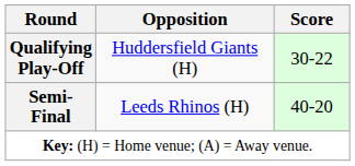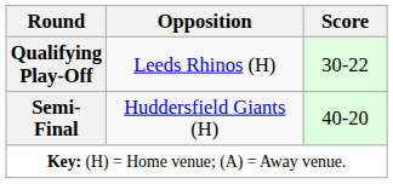 <table class="wikitable plainrowheaders" style="text-align:center;margin-left:1em;">
 <tr>
 <th width="25">Round</th>
 <th width="150">Opposition</th>
 <th width="60">Score</th>
 </tr>
 <tr>
 <th scope=row style="text-align:center">Qualifying Play-Off</th>
-<td> <a href='#'>Huddersfield Giants</a> (H)</td>
+<td> <a href='#'>Leeds Rhinos</a> (H)</td>
 <td bgcolor=DDFFDD>30-22</td>
 </tr>
 <tr>
 <th scope=row style="text-align:center">Semi-Final</th>
-<td> <a href='#'>Leeds Rhinos</a> (H)</td>
+<td> <a href='#'>Huddersfield Giants</a> (H)</td>
 <td bgcolor=DDFFDD>40-20</td>
 </tr>
 <tr>
 <td colspan="3" style="background-color:white;"><small><strong>Key:</strong> (H) = Home venue; (A) = Away venue.</small></td>
 </tr>
 </table>
